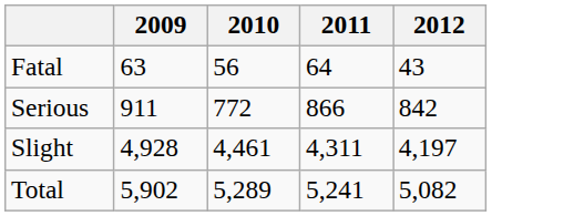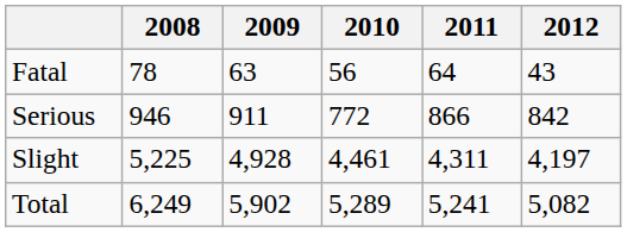 <table class="wikitable">
 <tr>
 <th style="width:60px;"></th>
+<th style="width:50px;">2008</th>
 <th style="width:50px;">2009</th>
 <th style="width:50px;">2010</th>
 <th style="width:50px;">2011</th>
 <th style="width:50px;">2012</th>
 </tr>
 <tr>
 <td>Fatal</td>
+<td>78</td>
 <td>63</td>
 <td>56</td>
 <td>64</td>
 <td>43</td>
 </tr>
 <tr>
 <td>Serious</td>
+<td>946</td>
 <td>911</td>
 <td>772</td>
 <td>866</td>
 <td>842</td>
 </tr>
 <tr>
 <td>Slight</td>
+<td>5,225</td>
 <td>4,928</td>
 <td>4,461</td>
 <td>4,311</td>
 <td>4,197</td>
 </tr>
 <tr>
 <td>Total</td>
+<td>6,249</td>
 <td>5,902</td>
 <td>5,289</td>
 <td>5,241</td>
 <td>5,082</td>
 </tr>
 </table>
